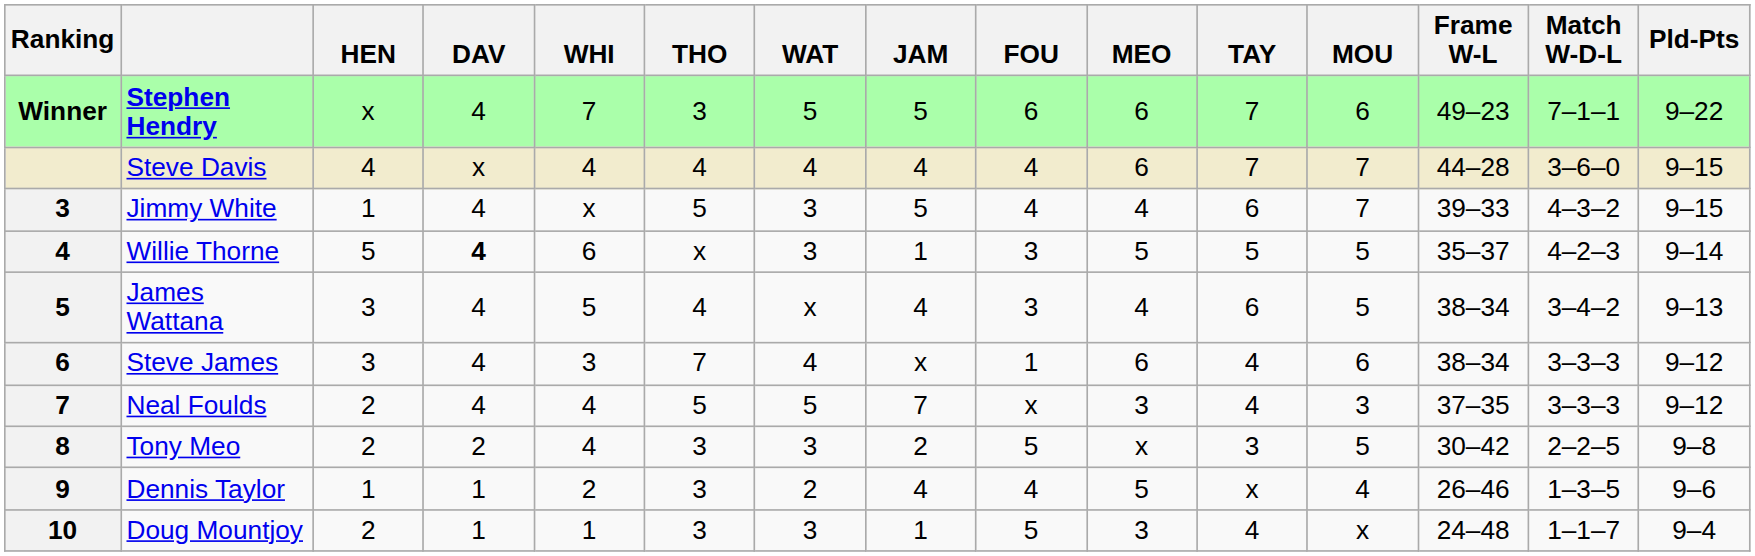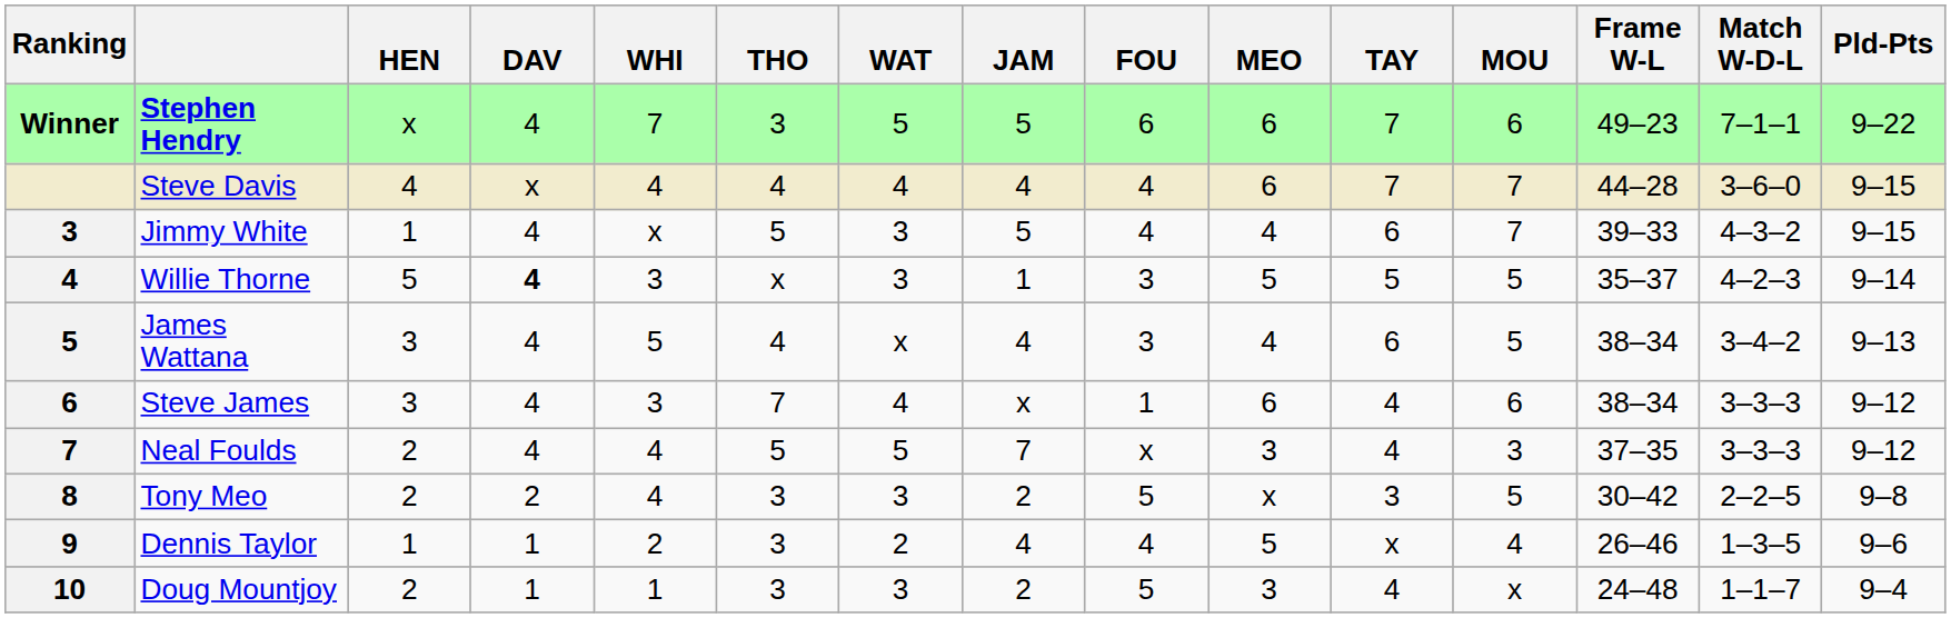 <table class="wikitable" style="text-align:center">
 <tr>
 <th width=60>Ranking</th>
 <th class="unsortable" width=110></th>
 <th width=60><br> HEN</th>
 <th width=60><br> DAV</th>
 <th width=60><br> WHI</th>
 <th width=60><br> THO</th>
 <th width=60><br> WAT</th>
 <th width=60><br> JAM</th>
 <th width=60><br> FOU</th>
 <th width=60><br> MEO</th>
 <th width=60><br> TAY</th>
 <th width=60><br> MOU</th>
 <th width=60>Frame<br>W-L</th>
 <th width=60>Match<br>W-D-L</th>
 <th width=60>Pld-Pts</th>
 </tr>
 <tr style="background:#aaffaa;">
 <td><strong>Winner</strong></td>
 <td align="left"><strong><a href='#'>Stephen Hendry</a></strong></td>
 <td>x</td>
 <td>4</td>
 <td>7</td>
 <td>3</td>
 <td>5</td>
 <td>5</td>
 <td>6</td>
 <td>6</td>
 <td>7</td>
 <td>6</td>
 <td>49–23</td>
 <td>7–1–1</td>
 <td>9–22</td>
 </tr>
 <tr style="background:#f2ecce;">
 <td></td>
 <td align="left"><a href='#'>Steve Davis</a></td>
 <td>4</td>
 <td>x</td>
 <td>4</td>
 <td>4</td>
 <td>4</td>
 <td>4</td>
 <td>4</td>
 <td>6</td>
 <td>7</td>
 <td>7</td>
 <td>44–28</td>
 <td>3–6–0</td>
 <td>9–15</td>
 </tr>
 <tr>
 <th>3</th>
 <td align="left"><a href='#'>Jimmy White</a></td>
 <td>1</td>
 <td>4</td>
 <td>x</td>
 <td>5</td>
 <td>3</td>
 <td>5</td>
 <td>4</td>
 <td>4</td>
 <td>6</td>
 <td>7</td>
 <td>39–33</td>
 <td>4–3–2</td>
 <td>9–15</td>
 </tr>
 <tr>
 <th>4</th>
 <td align="left"><a href='#'>Willie Thorne</a></td>
 <td>5</td>
 <td><strong>4</strong></td>
-<td>6</td>
+<td>3</td>
 <td>x</td>
 <td>3</td>
 <td>1</td>
 <td>3</td>
 <td>5</td>
 <td>5</td>
 <td>5</td>
 <td>35–37</td>
 <td>4–2–3</td>
 <td>9–14</td>
 </tr>
 <tr>
 <th>5</th>
 <td align="left"><a href='#'>James Wattana</a></td>
 <td>3</td>
 <td>4</td>
 <td>5</td>
 <td>4</td>
 <td>x</td>
 <td>4</td>
 <td>3</td>
 <td>4</td>
 <td>6</td>
 <td>5</td>
 <td>38–34</td>
 <td>3–4–2</td>
 <td>9–13</td>
 </tr>
 <tr>
 <th>6</th>
 <td align="left"><a href='#'>Steve James</a></td>
 <td>3</td>
 <td>4</td>
 <td>3</td>
 <td>7</td>
 <td>4</td>
 <td>x</td>
 <td>1</td>
 <td>6</td>
 <td>4</td>
 <td>6</td>
 <td>38–34</td>
 <td>3–3–3</td>
 <td>9–12</td>
 </tr>
 <tr>
 <th>7</th>
 <td align="left"><a href='#'>Neal Foulds</a></td>
 <td>2</td>
 <td>4</td>
 <td>4</td>
 <td>5</td>
 <td>5</td>
 <td>7</td>
 <td>x</td>
 <td>3</td>
 <td>4</td>
 <td>3</td>
 <td>37–35</td>
 <td>3–3–3</td>
 <td>9–12</td>
 </tr>
 <tr>
 <th>8</th>
 <td align="left"><a href='#'>Tony Meo</a></td>
 <td>2</td>
 <td>2</td>
 <td>4</td>
 <td>3</td>
 <td>3</td>
 <td>2</td>
 <td>5</td>
 <td>x</td>
 <td>3</td>
 <td>5</td>
 <td>30–42</td>
 <td>2–2–5</td>
 <td>9–8</td>
 </tr>
 <tr>
 <th>9</th>
 <td align="left"><a href='#'>Dennis Taylor</a></td>
 <td>1</td>
 <td>1</td>
 <td>2</td>
 <td>3</td>
 <td>2</td>
 <td>4</td>
 <td>4</td>
 <td>5</td>
 <td>x</td>
 <td>4</td>
 <td>26–46</td>
 <td>1–3–5</td>
 <td>9–6</td>
 </tr>
 <tr>
 <th>10</th>
 <td align="left"><a href='#'>Doug Mountjoy</a></td>
 <td>2</td>
 <td>1</td>
 <td>1</td>
 <td>3</td>
 <td>3</td>
-<td>1</td>
+<td>2</td>
 <td>5</td>
 <td>3</td>
 <td>4</td>
 <td>x</td>
 <td>24–48</td>
 <td>1–1–7</td>
 <td>9–4</td>
 </tr>
 </table>
